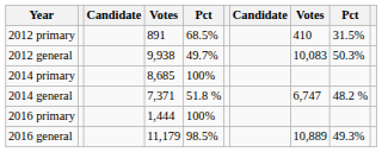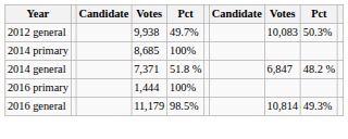 <table class="wikitable" style="margin:0.5em ; font-size:95%">
 <tr>
 <th>Year</th>
 <th></th>
 <th>Candidate</th>
 <th>Votes</th>
 <th>Pct</th>
 <th></th>
 <th>Candidate</th>
 <th>Votes</th>
 <th>Pct</th>
 <th></th>
-</tr>
-<tr>
-<td>2012 primary</td>
-<td></td>
-<td></td>
-<td>891</td>
-<td>68.5%</td>
-<td></td>
-<td></td>
-<td>410</td>
-<td>31.5%</td>
-<td></td>
 </tr>
 <tr>
 <td>2012 general</td>
 <td></td>
 <td></td>
 <td>9,938</td>
 <td>49.7%</td>
 <td></td>
 <td></td>
 <td>10,083</td>
 <td>50.3%</td>
 <td></td>
 </tr>
 <tr>
 <td>2014 primary</td>
 <td></td>
 <td></td>
 <td>8,685</td>
 <td>100%</td>
 <td></td>
 <td></td>
 <td></td>
 <td></td>
 <td></td>
 </tr>
 <tr>
 <td>2014 general</td>
 <td></td>
 <td></td>
 <td>7,371</td>
 <td>51.8 %</td>
 <td></td>
 <td></td>
-<td>6,747</td>
+<td>6,847</td>
 <td>48.2 %</td>
 <td></td>
 </tr>
 <tr>
 <td>2016 primary</td>
 <td></td>
 <td></td>
 <td>1,444</td>
 <td>100%</td>
 <td></td>
 <td></td>
 <td></td>
 <td></td>
 <td></td>
 </tr>
 <tr>
 <td>2016 general</td>
 <td></td>
 <td></td>
 <td>11,179</td>
 <td>98.5%</td>
 <td></td>
 <td></td>
-<td>10,889</td>
+<td>10,814</td>
 <td>49.3%</td>
 <td></td>
 </tr>
 </table>
